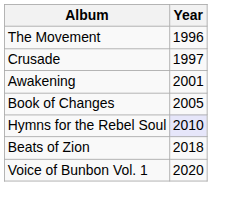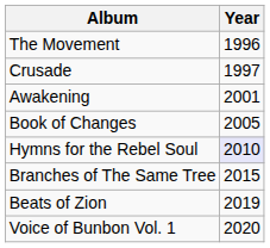 <table class="wikitable">
 <tr>
 <th>Album</th>
 <th>Year</th>
 </tr>
 <tr>
 <td>The Movement</td>
 <td>1996</td>
 </tr>
 <tr>
 <td>Crusade</td>
 <td>1997</td>
 </tr>
 <tr>
 <td>Awakening</td>
 <td>2001</td>
 </tr>
 <tr>
 <td>Book of Changes</td>
 <td>2005</td>
 </tr>
 <tr>
 <td>Hymns for the Rebel Soul</td>
 <td style="background: lavender;">2010</td>
 </tr>
 <tr>
+<td>Branches of The Same Tree</td>
+<td>2015</td>
+</tr>
+<tr>
 <td>Beats of Zion</td>
-<td>2018</td>
+<td>2019</td>
 </tr>
 <tr>
 <td>Voice of Bunbon Vol. 1</td>
 <td>2020</td>
 </tr>
 </table>
